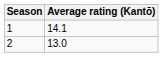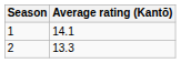 <table class="wikitable plainrowheaders">
 <tr>
 <th>Season</th>
 <th>Average rating (Kantō)</th>
 </tr>
 <tr>
 <td>1</td>
 <td>14.1</td>
 </tr>
 <tr>
 <td>2</td>
-<td>13.0</td>
+<td>13.3</td>
 </tr>
 </table>
